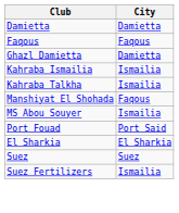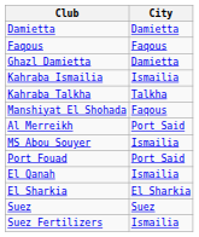 <table class="wikitable sortable">
 <tr>
 <th>Club</th>
 <th>City</th>
 </tr>
 <tr>
 <td><a href='#'>Damietta</a></td>
 <td><a href='#'>Damietta</a></td>
 </tr>
 <tr>
 <td><a href='#'>Faqous</a></td>
 <td><a href='#'>Faqous</a></td>
 </tr>
 <tr>
 <td><a href='#'>Ghazl Damietta</a></td>
 <td><a href='#'>Damietta</a></td>
 </tr>
 <tr>
 <td><a href='#'>Kahraba Ismailia</a></td>
 <td><a href='#'>Ismailia</a></td>
 </tr>
 <tr>
 <td><a href='#'>Kahraba Talkha</a></td>
-<td><a href='#'>Ismailia</a></td>
+<td><a href='#'>Talkha</a></td>
 </tr>
 <tr>
 <td><a href='#'>Manshiyat El Shohada</a></td>
 <td><a href='#'>Faqous</a></td>
+</tr>
+<tr>
+<td><a href='#'>Al Merreikh</a></td>
+<td><a href='#'>Port Said</a></td>
 </tr>
 <tr>
 <td><a href='#'>MS Abou Souyer</a></td>
 <td><a href='#'>Ismailia</a></td>
 </tr>
 <tr>
 <td><a href='#'>Port Fouad</a></td>
 <td><a href='#'>Port Said</a></td>
+</tr>
+<tr>
+<td><a href='#'>El Qanah</a></td>
+<td><a href='#'>Ismailia</a></td>
 </tr>
 <tr>
 <td><a href='#'>El Sharkia</a></td>
 <td><a href='#'>El Sharkia</a></td>
 </tr>
 <tr>
 <td><a href='#'>Suez</a></td>
 <td><a href='#'>Suez</a></td>
 </tr>
 <tr>
 <td><a href='#'>Suez Fertilizers</a></td>
 <td><a href='#'>Ismailia</a></td>
 </tr>
 </table>
